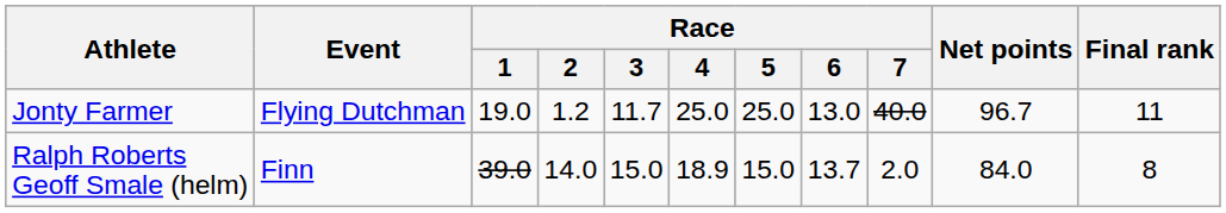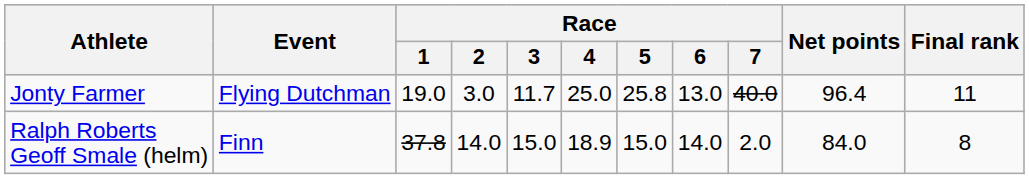 <table class="wikitable" style="font-size:90%">
 <tr>
 <th rowspan=2>Athlete</th>
 <th rowspan=2>Event</th>
 <th colspan=7>Race</th>
 <th rowspan=2>Net points</th>
 <th rowspan=2>Final rank</th>
 </tr>
 <tr style="font-size:95%">
 <th>1</th>
 <th>2</th>
 <th>3</th>
 <th>4</th>
 <th>5</th>
 <th>6</th>
 <th>7</th>
 </tr>
 <tr align=center>
 <td align=left><a href='#'>Jonty Farmer</a></td>
 <td align=left><a href='#'>Flying Dutchman</a></td>
 <td>19.0</td>
-<td>1.2</td>
+<td>3.0</td>
 <td>11.7</td>
 <td>25.0</td>
-<td>25.0</td>
+<td>25.8</td>
 <td>13.0</td>
 <td><s>40.0<br></s></td>
-<td>96.7</td>
+<td>96.4</td>
 <td>11</td>
 </tr>
 <tr align=center>
 <td align=left><a href='#'>Ralph Roberts</a><br><a href='#'>Geoff Smale</a> (helm)</td>
 <td align=left><a href='#'>Finn</a></td>
-<td><s>39.0<br></s></td>
+<td><s>37.8<br></s></td>
 <td>14.0</td>
 <td>15.0</td>
 <td>18.9</td>
 <td>15.0</td>
-<td>13.7</td>
+<td>14.0</td>
 <td>2.0</td>
 <td>84.0</td>
 <td>8</td>
 </tr>
 </table>
